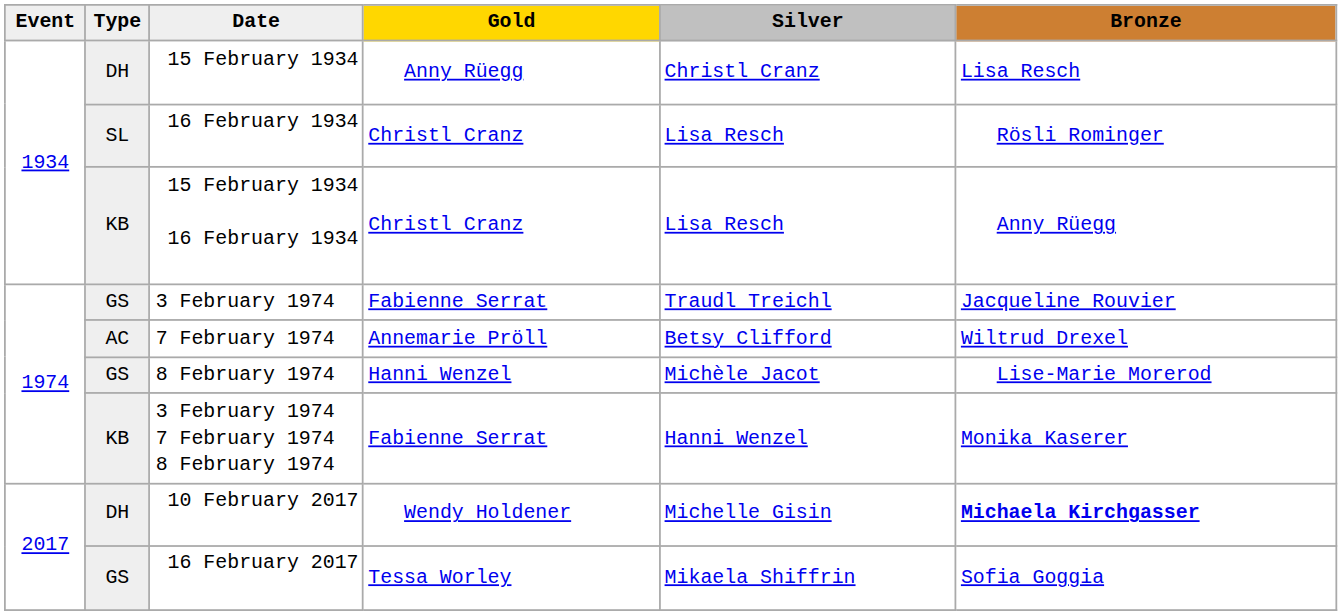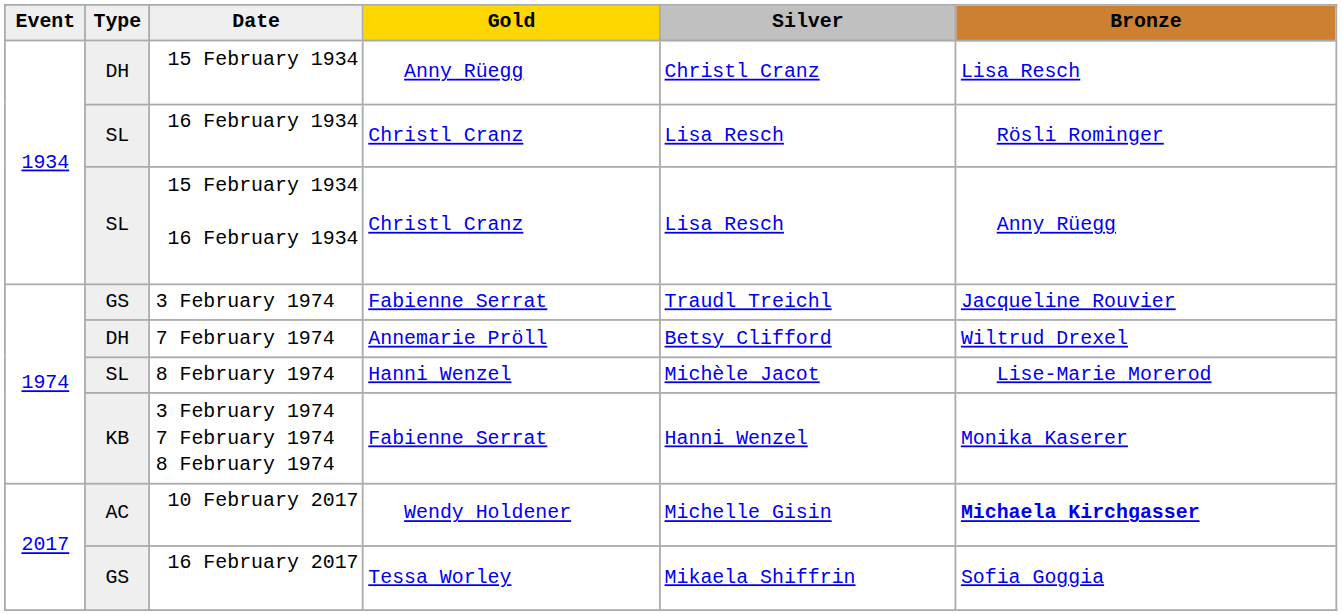 <table class="wikitable plainrowheaders" style="background:#fff; font-size:86%; line-height:15px; border:grey solid 1px; border-collapse:collapse;">
 <tr>
 <th style="background-color: #EFEFEF;" width="40">Event</th>
 <th style="background-color: #EFEFEF;" width="30">Type</th>
 <th style="background-color: #EFEFEF;" width="115">Date</th>
 <th style="background-color: #FFD700;" width="161">Gold</th>
 <th style="background-color: #C0C0C0;" width="161">Silver</th>
 <th style="background-color: #CD7F32;" width="208">Bronze</th>
 </tr>
 <tr>
 <td align=center rowspan=3><a href='#'>1934</a></td>
 <td align=center bgcolor=#EFEFEF>DH</td>
 <td align=right>15 February 1934  </td>
 <td>   <a href='#'>Anny Rüegg</a></td>
 <td> <a href='#'>Christl Cranz</a></td>
 <td> <a href='#'>Lisa Resch</a></td>
 </tr>
 <tr>
 <td align=center bgcolor=#EFEFEF>SL</td>
 <td align=right>16 February 1934  </td>
 <td> <a href='#'>Christl Cranz</a></td>
 <td> <a href='#'>Lisa Resch</a></td>
 <td>   <a href='#'>Rösli Rominger</a></td>
 </tr>
 <tr>
-<td align=center bgcolor=#EFEFEF>KB</td>
+<td align=center bgcolor=#EFEFEF>SL</td>
 <td align=right>15 February 1934  <br>16 February 1934  </td>
 <td> <a href='#'>Christl Cranz</a></td>
 <td> <a href='#'>Lisa Resch</a></td>
 <td>   <a href='#'>Anny Rüegg</a></td>
 </tr>
 <tr>
 <td align=center rowspan=4><a href='#'>1974</a></td>
 <td align=center bgcolor=#EFEFEF>GS</td>
 <td align=right>3 February 1974  </td>
 <td> <a href='#'>Fabienne Serrat</a></td>
 <td> <a href='#'>Traudl Treichl</a></td>
 <td> <a href='#'>Jacqueline Rouvier</a></td>
 </tr>
 <tr>
-<td align=center bgcolor=#EFEFEF>AC</td>
+<td align=center bgcolor=#EFEFEF>DH</td>
 <td align=right>7 February 1974  </td>
 <td> <a href='#'>Annemarie Pröll</a></td>
 <td> <a href='#'>Betsy Clifford</a></td>
 <td> <a href='#'>Wiltrud Drexel</a></td>
 </tr>
 <tr>
-<td align=center bgcolor=#EFEFEF>GS</td>
+<td align=center bgcolor=#EFEFEF>SL</td>
 <td align=right>8 February 1974  </td>
 <td> <a href='#'>Hanni Wenzel</a></td>
 <td> <a href='#'>Michèle Jacot</a></td>
 <td>   <a href='#'>Lise-Marie Morerod</a></td>
 </tr>
 <tr>
 <td align=center bgcolor=#EFEFEF>KB</td>
 <td align=right>3 February 1974  <br>7 February 1974  <br>8 February 1974  </td>
 <td> <a href='#'>Fabienne Serrat</a></td>
 <td> <a href='#'>Hanni Wenzel</a></td>
 <td> <a href='#'>Monika Kaserer</a></td>
 </tr>
 <tr>
 <td align=center rowspan=2><a href='#'>2017</a></td>
-<td align=center bgcolor=#EFEFEF>DH</td>
+<td align=center bgcolor=#EFEFEF>AC</td>
 <td align=right>10 February 2017  </td>
 <td>   <a href='#'>Wendy Holdener</a></td>
 <td> <a href='#'>Michelle Gisin</a></td>
 <td><strong> <a href='#'>Michaela Kirchgasser</a></strong></td>
 </tr>
 <tr>
 <td align=center bgcolor=#EFEFEF>GS</td>
 <td align=right>16 February 2017  </td>
 <td> <a href='#'>Tessa Worley</a></td>
 <td> <a href='#'>Mikaela Shiffrin</a></td>
 <td> <a href='#'>Sofia Goggia</a></td>
 </tr>
 </table>
